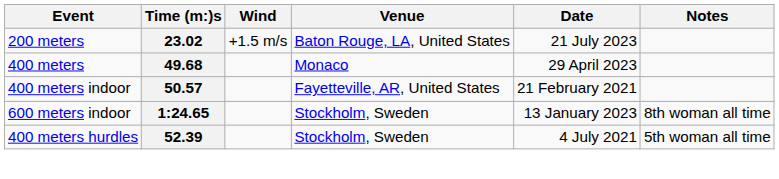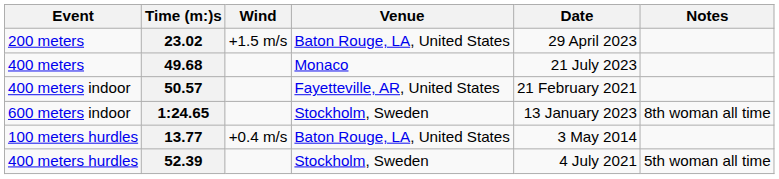 <table class="wikitable unsortable plainrowheaders">
 <tr>
 <th scope="col">Event</th>
 <th scope="col">Time (m:)s</th>
 <th scope="col">Wind</th>
 <th scope="col">Venue</th>
 <th scope="col">Date</th>
 <th scope="col">Notes</th>
 </tr>
 <tr>
 <td><a href='#'>200 meters</a></td>
 <th scope="row" style="text-align:center;">23.02</th>
 <td>+1.5 m/s</td>
 <td><a href='#'>Baton Rouge, LA</a>, United States</td>
-<td align=right>21 July 2023</td>
+<td align=right>29 April 2023</td>
 <td></td>
 </tr>
 <tr>
 <td><a href='#'>400 meters</a></td>
 <th scope="row" style="text-align:center;">49.68</th>
 <td></td>
 <td><a href='#'>Monaco</a></td>
-<td align=right>29 April 2023</td>
+<td align=right>21 July 2023</td>
 <td></td>
 </tr>
 <tr>
 <td><a href='#'>400 meters</a> indoor</td>
 <th scope="row" style="text-align:center;">50.57</th>
 <td></td>
 <td><a href='#'>Fayetteville, AR</a>, United States</td>
 <td align=right>21 February 2021</td>
 <td></td>
 </tr>
 <tr>
 <td><a href='#'>600 meters</a> indoor</td>
 <th scope="row" style="text-align:center;">1:24.65</th>
 <td></td>
 <td><a href='#'>Stockholm</a>, Sweden</td>
 <td align=right>13 January 2023</td>
 <td>8th woman all time</td>
 </tr>
 <tr>
+<td><a href='#'>100 meters hurdles</a></td>
+<th scope="row" style="text-align:center;">13.77</th>
+<td>+0.4 m/s</td>
+<td><a href='#'>Baton Rouge, LA</a>, United States</td>
+<td align=right>3 May 2014</td>
+<td></td>
+</tr>
+<tr>
 <td><a href='#'>400 meters hurdles</a></td>
 <th scope="row" style="text-align:center;">52.39</th>
 <td></td>
 <td><a href='#'>Stockholm</a>, Sweden</td>
 <td align=right>4 July 2021</td>
 <td>5th woman all time</td>
 </tr>
 </table>
